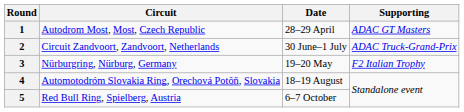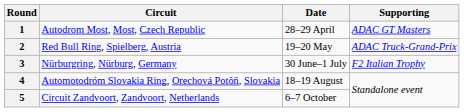 <table class="wikitable" style="font-size: 85%;">
 <tr>
 <th>Round</th>
 <th>Circuit</th>
 <th>Date</th>
 <th>Supporting</th>
 </tr>
 <tr>
 <th>1</th>
 <td> <a href='#'>Autodrom Most</a>, <a href='#'>Most</a>, <a href='#'>Czech Republic</a></td>
 <td>28–29 April</td>
 <td><em><a href='#'>ADAC GT Masters</a></em></td>
 </tr>
 <tr>
 <th>2</th>
-<td> <a href='#'>Circuit Zandvoort</a>, <a href='#'>Zandvoort</a>, <a href='#'>Netherlands</a></td>
-<td>30 June–1 July</td>
+<td> <a href='#'>Red Bull Ring</a>, <a href='#'>Spielberg</a>, <a href='#'>Austria</a></td>
+<td>19–20 May</td>
 <td><em><a href='#'>ADAC Truck-Grand-Prix</a></em></td>
 </tr>
 <tr>
 <th>3</th>
 <td> <a href='#'>Nürburgring</a>, <a href='#'>Nürburg</a>, <a href='#'>Germany</a></td>
-<td>19–20 May</td>
+<td>30 June–1 July</td>
 <td><em><a href='#'>F2 Italian Trophy</a></em></td>
 </tr>
 <tr>
 <th>4</th>
 <td> <a href='#'>Automotodróm Slovakia Ring</a>, <a href='#'>Orechová Potôň</a>, <a href='#'>Slovakia</a></td>
 <td>18–19 August</td>
 <td rowspan=2><em>Standalone event</em></td>
 </tr>
 <tr>
 <th>5</th>
-<td> <a href='#'>Red Bull Ring</a>, <a href='#'>Spielberg</a>, <a href='#'>Austria</a></td>
+<td> <a href='#'>Circuit Zandvoort</a>, <a href='#'>Zandvoort</a>, <a href='#'>Netherlands</a></td>
 <td>6–7 October</td>
 </tr>
 </table>
